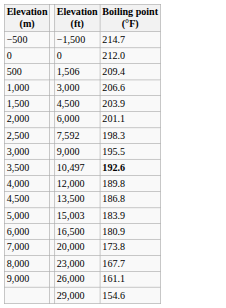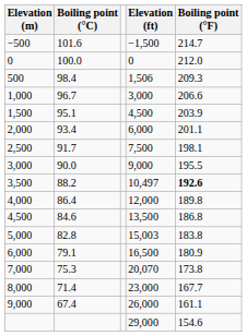 <table class="wikitable">
 <tr>
 <th>Elevation<br>(m)</th>
+<th>Boiling point<br>(°C)</th>
 <td></td>
 <th>Elevation<br>(ft)</th>
 <th>Boiling point<br>(°F)</th>
 </tr>
 <tr>
 <td>−500</td>
+<td>101.6</td>
 <td></td>
 <td>−1,500</td>
 <td>214.7</td>
 </tr>
 <tr>
 <td>0</td>
+<td>100.0</td>
 <td></td>
 <td>0</td>
 <td>212.0</td>
 </tr>
 <tr>
 <td>500</td>
+<td>98.4</td>
 <td></td>
 <td>1,506</td>
-<td>209.4</td>
+<td>209.3</td>
 </tr>
 <tr>
 <td>1,000</td>
+<td>96.7</td>
 <td></td>
 <td>3,000</td>
 <td>206.6</td>
 </tr>
 <tr>
 <td>1,500</td>
+<td>95.1</td>
 <td></td>
 <td>4,500</td>
 <td>203.9</td>
 </tr>
 <tr>
 <td>2,000</td>
+<td>93.4</td>
 <td></td>
 <td>6,000</td>
 <td>201.1</td>
 </tr>
 <tr>
 <td>2,500</td>
+<td>91.7</td>
 <td></td>
-<td>7,592</td>
-<td>198.3</td>
+<td>7,500</td>
+<td>198.1</td>
 </tr>
 <tr>
 <td>3,000</td>
+<td>90.0</td>
 <td></td>
 <td>9,000</td>
 <td>195.5</td>
 </tr>
 <tr>
 <td>3,500</td>
+<td>88.2</td>
 <td></td>
 <td>10,497</td>
 <td><strong>192.6</strong></td>
 </tr>
 <tr>
 <td>4,000</td>
+<td>86.4</td>
 <td></td>
 <td>12,000</td>
 <td>189.8</td>
 </tr>
 <tr>
 <td>4,500</td>
+<td>84.6</td>
 <td></td>
 <td>13,500</td>
 <td>186.8</td>
 </tr>
 <tr>
 <td>5,000</td>
+<td>82.8</td>
 <td></td>
 <td>15,003</td>
-<td>183.9</td>
+<td>183.8</td>
 </tr>
 <tr>
 <td>6,000</td>
+<td>79.1</td>
 <td></td>
 <td>16,500</td>
 <td>180.9</td>
 </tr>
 <tr>
 <td>7,000</td>
+<td>75.3</td>
 <td></td>
-<td>20,000</td>
+<td>20,070</td>
 <td>173.8</td>
 </tr>
 <tr>
 <td>8,000</td>
+<td>71.4</td>
 <td></td>
 <td>23,000</td>
 <td>167.7</td>
 </tr>
 <tr>
 <td>9,000</td>
+<td>67.4</td>
 <td></td>
 <td>26,000</td>
 <td>161.1</td>
 </tr>
 <tr>
 <td></td>
 <td></td>
+<td></td>
 <td>29,000</td>
 <td>154.6</td>
 </tr>
 </table>
